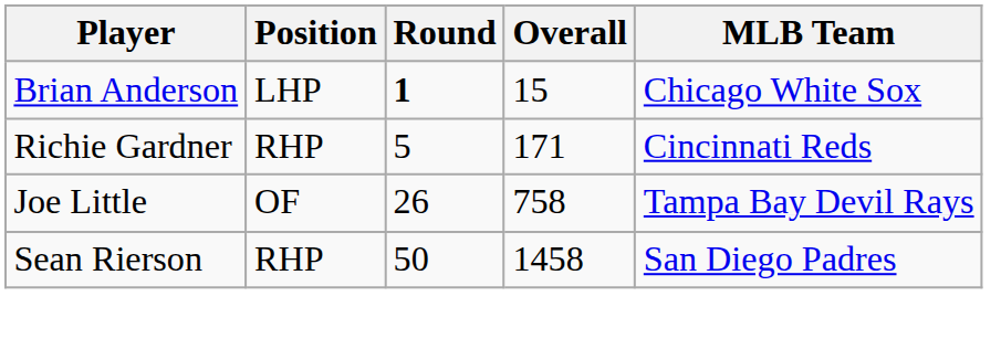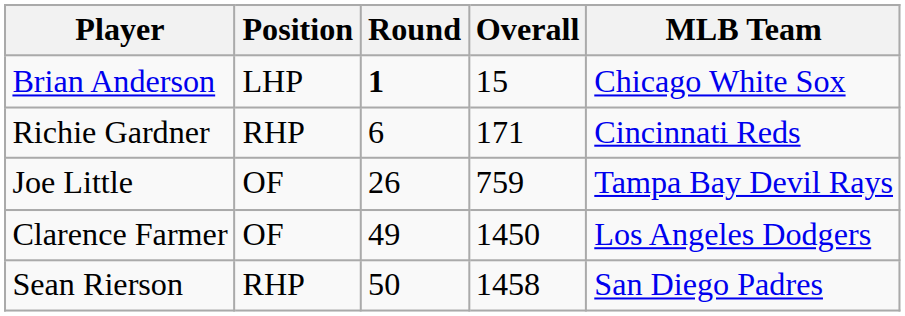 <table class="wikitable">
 <tr>
 <th>Player</th>
 <th>Position</th>
 <th>Round</th>
 <th>Overall</th>
 <th>MLB Team</th>
 </tr>
 <tr>
 <td><a href='#'>Brian Anderson</a></td>
 <td>LHP</td>
 <td><strong>1</strong></td>
 <td>15</td>
 <td><a href='#'>Chicago White Sox</a></td>
 </tr>
 <tr>
 <td>Richie Gardner</td>
 <td>RHP</td>
-<td>5</td>
+<td>6</td>
 <td>171</td>
 <td><a href='#'>Cincinnati Reds</a></td>
 </tr>
 <tr>
 <td>Joe Little</td>
 <td>OF</td>
 <td>26</td>
-<td>758</td>
+<td>759</td>
 <td><a href='#'>Tampa Bay Devil Rays</a></td>
+</tr>
+<tr>
+<td>Clarence Farmer</td>
+<td>OF</td>
+<td>49</td>
+<td>1450</td>
+<td><a href='#'>Los Angeles Dodgers</a></td>
 </tr>
 <tr>
 <td>Sean Rierson</td>
 <td>RHP</td>
 <td>50</td>
 <td>1458</td>
 <td><a href='#'>San Diego Padres</a></td>
 </tr>
 </table>
